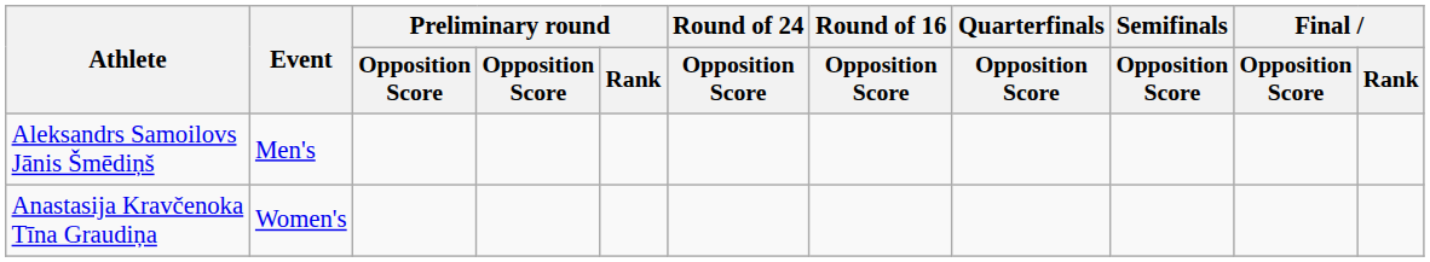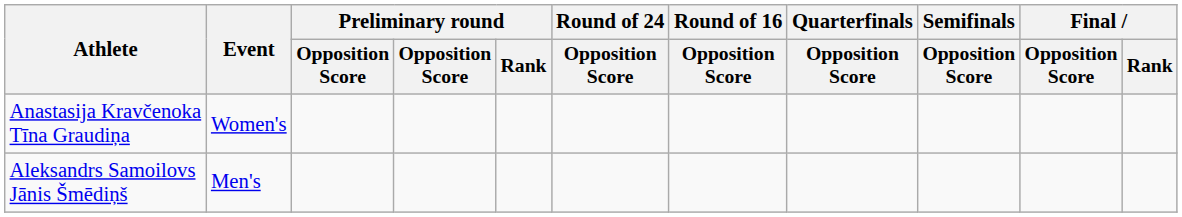 <table class=wikitable style=font-size:90%;text-align:center>
 <tr>
 <th rowspan=2>Athlete</th>
 <th rowspan=2>Event</th>
 <th colspan=3>Preliminary round</th>
 <th>Round of 24</th>
 <th>Round of 16</th>
 <th>Quarterfinals</th>
 <th>Semifinals</th>
 <th colspan=2>Final / </th>
 </tr>
 <tr style=font-size:95%>
 <th>Opposition<br>Score</th>
 <th>Opposition<br>Score</th>
 <th>Rank</th>
 <th>Opposition<br>Score</th>
 <th>Opposition<br>Score</th>
 <th>Opposition<br>Score</th>
 <th>Opposition<br>Score</th>
 <th>Opposition<br>Score</th>
 <th>Rank</th>
 </tr>
 <tr>
+<td align=left><a href='#'>Anastasija Kravčenoka</a><br><a href='#'>Tīna Graudiņa</a></td>
+<td align=left><a href='#'>Women's</a></td>
+<td></td>
+<td></td>
+<td></td>
+<td></td>
+<td></td>
+<td></td>
+<td></td>
+<td></td>
+<td></td>
+</tr>
+<tr>
 <td align=left><a href='#'>Aleksandrs Samoilovs</a><br><a href='#'>Jānis Šmēdiņš</a></td>
 <td align=left><a href='#'>Men's</a></td>
 <td></td>
 <td></td>
 <td></td>
 <td></td>
 <td></td>
 <td></td>
 <td></td>
 <td></td>
 <td></td>
 </tr>
-<tr>
-<td align=left><a href='#'>Anastasija Kravčenoka</a><br><a href='#'>Tīna Graudiņa</a></td>
-<td align=left><a href='#'>Women's</a></td>
-<td></td>
-<td></td>
-<td></td>
-<td></td>
-<td></td>
-<td></td>
-<td></td>
-<td></td>
-<td></td>
-</tr>
 </table>
